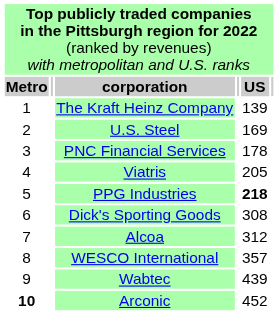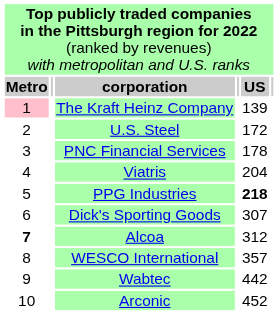 <table class="toc"  style="float:right; font-size:90%; text-align:center; margin:1em;">
 <tr>
 <td colspan="6" style="background:#afa;"><strong>Top publicly traded companies<br>in the Pittsburgh region for 2022</strong><br>(ranked by revenues)<br><em>with metropolitan and U.S. ranks</em></td>
 </tr>
 <tr style="background:#ccc;">
 <td><strong>Metro</strong></td>
 <td></td>
 <td style="background:#ccc;"><strong>corporation</strong></td>
 <td></td>
 <td style="background:#ccc;"><strong>US</strong></td>
 <td></td>
 </tr>
 <tr>
-<td>1</td>
+<td style="background: pink;">1</td>
 <td></td>
 <td style="background:#afa;"><a href='#'>The Kraft Heinz Company</a></td>
 <td></td>
 <td>139</td>
 <td></td>
 </tr>
 <tr>
 <td>2</td>
 <td></td>
 <td style="background:#afa;"><a href='#'>U.S. Steel</a></td>
 <td></td>
-<td>169</td>
+<td>172</td>
 <td></td>
 </tr>
 <tr>
 <td>3</td>
 <td></td>
 <td style="background:#afa;"><a href='#'>PNC Financial Services</a></td>
 <td></td>
 <td>178</td>
 <td></td>
 </tr>
 <tr>
 <td>4</td>
 <td></td>
 <td style="background:#afa;"><a href='#'>Viatris</a></td>
 <td></td>
-<td>205</td>
+<td>204</td>
 <td></td>
 </tr>
 <tr>
 <td>5</td>
 <td></td>
 <td style="background:#afa;"><a href='#'>PPG Industries</a></td>
 <td></td>
 <td><strong>218</strong></td>
 <td></td>
 </tr>
 <tr>
 <td>6</td>
 <td></td>
 <td style="background:#afa;"><a href='#'>Dick's Sporting Goods</a></td>
 <td></td>
-<td>308</td>
+<td>307</td>
 <td></td>
 </tr>
 <tr>
-<td>7</td>
+<td><strong>7</strong></td>
 <td></td>
 <td style="background:#afa;"><a href='#'>Alcoa</a></td>
 <td></td>
 <td>312</td>
 <td></td>
 </tr>
 <tr>
 <td>8</td>
 <td></td>
 <td style="background:#afa;"><a href='#'>WESCO International</a></td>
 <td></td>
 <td>357</td>
 <td></td>
 </tr>
 <tr>
 <td>9</td>
 <td></td>
 <td style="background:#afa;"><a href='#'>Wabtec</a></td>
 <td></td>
-<td>439</td>
+<td>442</td>
 <td></td>
 </tr>
 <tr>
-<td><strong>10</strong></td>
+<td>10</td>
 <td></td>
 <td style="background:#afa;"><a href='#'>Arconic</a></td>
 <td></td>
 <td>452</td>
 <td></td>
 </tr>
 <tr>
 <td colspan="6"></td>
 </tr>
 </table>
